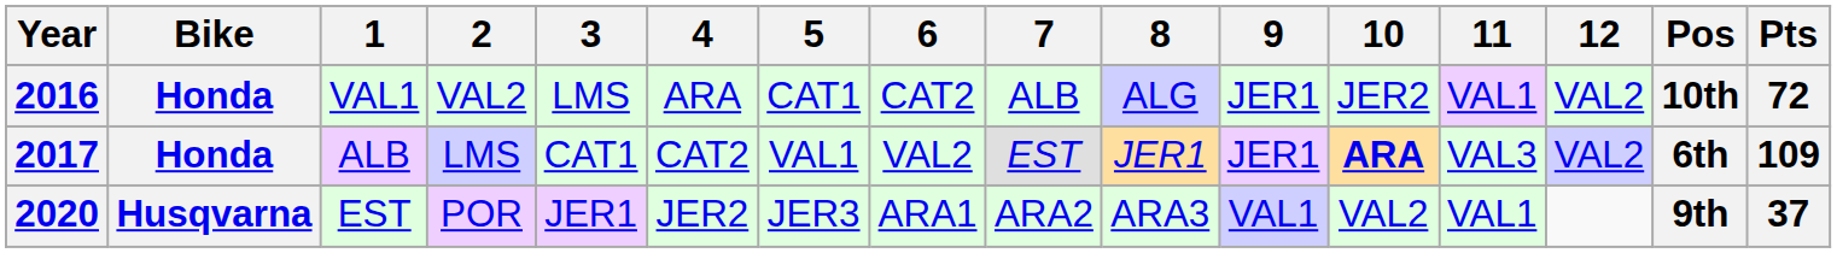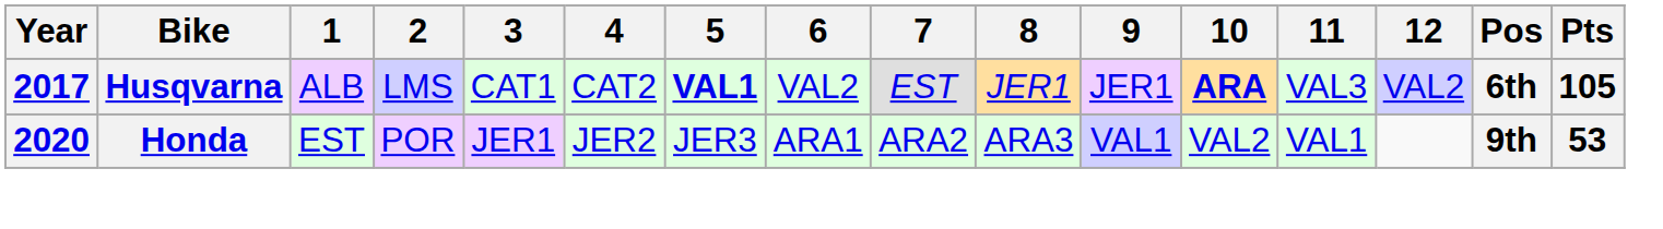 <table class="wikitable" style="text-align:center">
 <tr>
 <th>Year</th>
 <th>Bike</th>
 <th>1</th>
 <th>2</th>
 <th>3</th>
 <th>4</th>
 <th>5</th>
 <th>6</th>
 <th>7</th>
 <th>8</th>
 <th>9</th>
 <th>10</th>
 <th>11</th>
 <th>12</th>
 <th>Pos</th>
 <th>Pts</th>
 </tr>
 <tr>
-<th><a href='#'>2016</a></th>
-<th><a href='#'>Honda</a></th>
-<td style="background:#dfffdf;"><a href='#'>VAL1</a><br></td>
-<td style="background:#dfffdf;"><a href='#'>VAL2</a><br></td>
-<td style="background:#dfffdf;"><a href='#'>LMS</a><br></td>
-<td style="background:#dfffdf;"><a href='#'>ARA</a><br></td>
-<td style="background:#dfffdf;"><a href='#'>CAT1</a><br></td>
-<td style="background:#dfffdf;"><a href='#'>CAT2</a><br></td>
-<td style="background:#dfffdf;"><a href='#'>ALB</a><br></td>
-<td style="background:#cfcfff;"><a href='#'>ALG</a><br></td>
-<td style="background:#dfffdf;"><a href='#'>JER1</a><br></td>
-<td style="background:#dfffdf;"><a href='#'>JER2</a><br></td>
-<td style="background:#efcfff;"><a href='#'>VAL1</a><br></td>
-<td style="background:#dfffdf;"><a href='#'>VAL2</a><br></td>
-<th>10th</th>
-<th>72</th>
-</tr>
-<tr>
 <th align="left"><a href='#'>2017</a></th>
-<th><a href='#'>Honda</a></th>
+<th><a href='#'>Husqvarna</a></th>
 <td style="background:#efcfff;"><a href='#'>ALB</a><br></td>
 <td style="background:#cfcfff;"><a href='#'>LMS</a><br></td>
 <td style="background:#dfffdf;"><a href='#'>CAT1</a><br></td>
 <td style="background:#dfffdf;"><a href='#'>CAT2</a><br></td>
-<td style="background:#dfffdf;"><a href='#'>VAL1</a><br></td>
+<td style="background:#dfffdf;"><strong><a href='#'>VAL1</a><br></strong></td>
 <td style="background:#dfffdf;"><a href='#'>VAL2</a><br></td>
 <td style="background:#dfdfdf;"><em><a href='#'>EST</a></em><br></td>
 <td style="background:#ffdf9f;"><em><a href='#'>JER1</a></em><br></td>
 <td style="background:#efcfff;"><a href='#'>JER1</a><br></td>
 <td style="background:#ffdf9f;"><strong><a href='#'>ARA</a><br></strong></td>
 <td style="background:#dfffdf;"><a href='#'>VAL3</a><br></td>
 <td style="background:#cfcfff;"><a href='#'>VAL2</a><br></td>
 <th>6th</th>
-<th>109</th>
+<th>105</th>
 </tr>
 <tr>
 <th align="left"><a href='#'>2020</a></th>
-<th><a href='#'>Husqvarna</a></th>
+<th><a href='#'>Honda</a></th>
 <td style="background:#dfffdf;"><a href='#'>EST</a><br></td>
 <td style="background:#efcfff;"><a href='#'>POR</a><br></td>
 <td style="background:#efcfff;"><a href='#'>JER1</a><br></td>
 <td style="background:#dfffdf;"><a href='#'>JER2</a><br></td>
 <td style="background:#dfffdf;"><a href='#'>JER3</a><br></td>
 <td style="background:#dfffdf;"><a href='#'>ARA1</a><br></td>
 <td style="background:#dfffdf;"><a href='#'>ARA2</a><br></td>
 <td style="background:#dfffdf;"><a href='#'>ARA3</a><br></td>
 <td style="background:#cfcfff;"><a href='#'>VAL1</a><br></td>
 <td style="background:#dfffdf;"><a href='#'>VAL2</a><br></td>
 <td style="background:#dfffdf;"><a href='#'>VAL1</a><br></td>
 <td></td>
 <th>9th</th>
-<th>37</th>
+<th>53</th>
 </tr>
 </table>
